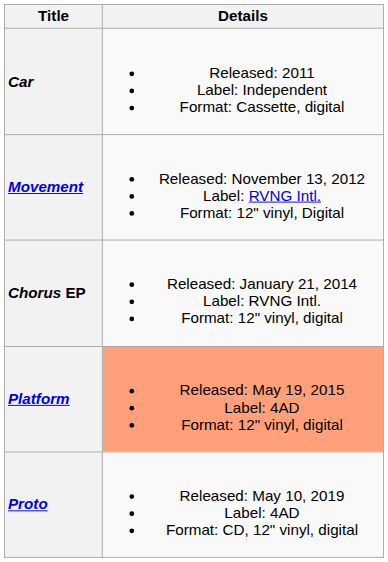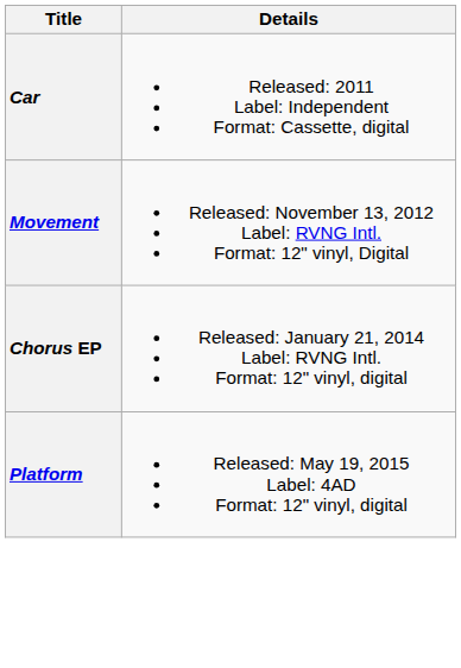 <table class="wikitable plainrowheaders" style="text-align:center;">
 <tr>
 <th scope="col" style="width:6em;">Title</th>
 <th scope="col" style="width:18em;">Details</th>
 </tr>
 <tr>
 <th scope="row" style="text-align:left;"><em>Car</em></th>
 <td><br><ul><li>Released: 2011</li><li>Label: Independent</li><li>Format: Cassette, digital</li></ul></td>
 </tr>
 <tr>
 <th scope="row" style="text-align:left;"><em><a href='#'>Movement</a></em></th>
 <td><br><ul><li>Released: November 13, 2012</li><li>Label: <a href='#'>RVNG Intl.</a></li><li>Format: 12" vinyl, Digital</li></ul></td>
 </tr>
 <tr>
 <th scope="row" style="text-align:left;"><em>Chorus</em> EP</th>
 <td><br><ul><li>Released: January 21, 2014</li><li>Label: RVNG Intl.</li><li>Format: 12" vinyl, digital</li></ul></td>
 </tr>
 <tr>
 <th scope="row" style="text-align:left;"><em><a href='#'>Platform</a></em></th>
-<td style="background: lightsalmon;"><br><ul><li>Released: May 19, 2015</li><li>Label: 4AD</li><li>Format: 12" vinyl, digital</li></ul></td>
-</tr>
-<tr>
-<th scope="row" style="text-align:left;"><em><a href='#'>Proto</a></em></th>
-<td><br><ul><li>Released: May 10, 2019</li><li>Label: 4AD</li><li>Format: CD, 12" vinyl, digital</li></ul></td>
+<td><br><ul><li>Released: May 19, 2015</li><li>Label: 4AD</li><li>Format: 12" vinyl, digital</li></ul></td>
 </tr>
 </table>
